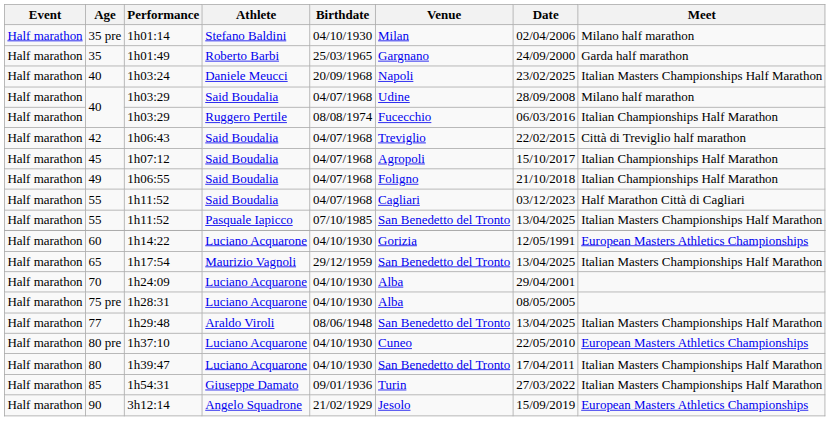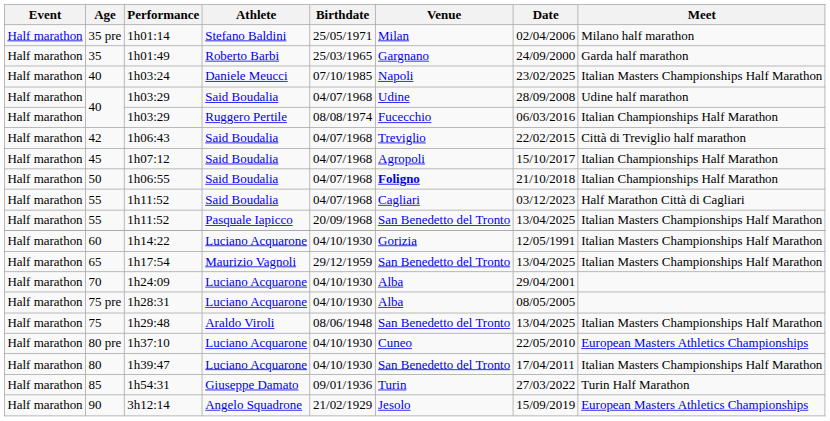 <table class="wikitable" width= style="font-size:90%; text-align:center">
 <tr>
 <th>Event</th>
 <th>Age</th>
 <th>Performance</th>
 <th>Athlete</th>
 <th>Birthdate</th>
 <th>Venue</th>
 <th>Date</th>
 <th>Meet</th>
 </tr>
 <tr>
 <td><a href='#'>Half marathon</a></td>
 <td>35 pre</td>
 <td>1h01:14</td>
 <td align=left><a href='#'>Stefano Baldini</a></td>
-<td>04/10/1930</td>
+<td>25/05/1971</td>
 <td align=left><a href='#'>Milan</a></td>
 <td>02/04/2006</td>
 <td>Milano half marathon</td>
 </tr>
 <tr>
 <td>Half marathon</td>
 <td>35</td>
 <td>1h01:49</td>
 <td align=left><a href='#'>Roberto Barbi</a></td>
 <td>25/03/1965</td>
 <td align=left><a href='#'>Gargnano</a></td>
 <td>24/09/2000</td>
 <td>Garda half marathon</td>
 </tr>
 <tr>
 <td>Half marathon</td>
 <td>40</td>
 <td>1h03:24</td>
 <td align=left><a href='#'>Daniele Meucci</a></td>
-<td>20/09/1968</td>
+<td>07/10/1985</td>
 <td align=left><a href='#'>Napoli</a></td>
 <td>23/02/2025</td>
 <td>Italian Masters Championships Half Marathon</td>
 </tr>
 <tr>
 <td>Half marathon</td>
 <td rowspan=2>40</td>
 <td>1h03:29</td>
 <td align=left><a href='#'>Said Boudalia</a></td>
 <td>04/07/1968</td>
 <td align=left><a href='#'>Udine</a></td>
 <td>28/09/2008</td>
-<td>Milano half marathon</td>
+<td>Udine half marathon</td>
 </tr>
 <tr>
 <td>Half marathon</td>
 <td>1h03:29</td>
 <td align=left><a href='#'>Ruggero Pertile</a></td>
 <td>08/08/1974</td>
 <td align=left><a href='#'>Fucecchio</a></td>
 <td>06/03/2016</td>
 <td>Italian Championships Half Marathon</td>
 </tr>
 <tr>
 <td>Half marathon</td>
 <td>42</td>
 <td>1h06:43</td>
 <td align=left><a href='#'>Said Boudalia</a></td>
 <td>04/07/1968</td>
 <td align=left><a href='#'>Treviglio</a></td>
 <td>22/02/2015</td>
 <td>Città di Treviglio half marathon</td>
 </tr>
 <tr>
 <td>Half marathon</td>
 <td>45</td>
 <td>1h07:12</td>
 <td align=left><a href='#'>Said Boudalia</a></td>
 <td>04/07/1968</td>
 <td align=left><a href='#'>Agropoli</a></td>
 <td>15/10/2017</td>
 <td>Italian Championships Half Marathon</td>
 </tr>
 <tr>
 <td>Half marathon</td>
-<td>49</td>
+<td>50</td>
 <td>1h06:55</td>
 <td align=left><a href='#'>Said Boudalia</a></td>
 <td>04/07/1968</td>
-<td align=left><a href='#'>Foligno</a></td>
+<td align=left><strong><a href='#'>Foligno</a></strong></td>
 <td>21/10/2018</td>
 <td>Italian Championships Half Marathon</td>
 </tr>
 <tr>
 <td>Half marathon</td>
 <td>55</td>
 <td>1h11:52</td>
 <td align=left><a href='#'>Said Boudalia</a></td>
 <td>04/07/1968</td>
 <td align=left><a href='#'>Cagliari</a></td>
 <td>03/12/2023</td>
 <td>Half Marathon Città di Cagliari</td>
 </tr>
 <tr>
 <td>Half marathon</td>
 <td>55</td>
 <td>1h11:52</td>
 <td align=left><a href='#'>Pasquale Iapicco</a></td>
-<td>07/10/1985</td>
+<td>20/09/1968</td>
 <td align=left><a href='#'>San Benedetto del Tronto</a></td>
 <td>13/04/2025</td>
 <td>Italian Masters Championships Half Marathon</td>
 </tr>
 <tr>
 </tr>
 <tr>
 <td>Half marathon</td>
 <td>60</td>
 <td>1h14:22</td>
 <td align=left><a href='#'>Luciano Acquarone</a></td>
 <td>04/10/1930</td>
 <td align=left><a href='#'>Gorizia</a></td>
 <td>12/05/1991</td>
-<td><a href='#'>European Masters Athletics Championships</a></td>
+<td>Italian Masters Championships Half Marathon</td>
 </tr>
 <tr>
 <td>Half marathon</td>
 <td>65</td>
 <td>1h17:54</td>
 <td align=left><a href='#'>Maurizio Vagnoli</a></td>
 <td>29/12/1959</td>
 <td align=left><a href='#'>San Benedetto del Tronto</a></td>
 <td>13/04/2025</td>
 <td>Italian Masters Championships Half Marathon</td>
 </tr>
 <tr>
 <td>Half marathon</td>
 <td>70</td>
 <td>1h24:09</td>
 <td align=left><a href='#'>Luciano Acquarone</a></td>
 <td>04/10/1930</td>
 <td align=left><a href='#'>Alba</a></td>
 <td>29/04/2001</td>
 <td></td>
 </tr>
 <tr>
 <td>Half marathon</td>
 <td>75 pre</td>
 <td>1h28:31</td>
 <td align=left><a href='#'>Luciano Acquarone</a></td>
 <td>04/10/1930</td>
 <td align=left><a href='#'>Alba</a></td>
 <td>08/05/2005</td>
 <td></td>
 </tr>
 <tr>
 <td>Half marathon</td>
-<td>77</td>
+<td>75</td>
 <td>1h29:48</td>
 <td align=left><a href='#'>Araldo Viroli</a></td>
 <td>08/06/1948</td>
 <td align=left><a href='#'>San Benedetto del Tronto</a></td>
 <td>13/04/2025</td>
 <td>Italian Masters Championships Half Marathon</td>
 </tr>
 <tr>
 <td>Half marathon</td>
 <td>80 pre</td>
 <td>1h37:10</td>
 <td align=left><a href='#'>Luciano Acquarone</a></td>
 <td>04/10/1930</td>
 <td align=left><a href='#'>Cuneo</a></td>
 <td>22/05/2010</td>
 <td><a href='#'>European Masters Athletics Championships</a></td>
 </tr>
 <tr>
 <td>Half marathon</td>
 <td>80</td>
 <td>1h39:47</td>
 <td align=left><a href='#'>Luciano Acquarone</a></td>
 <td>04/10/1930</td>
 <td align=left><a href='#'>San Benedetto del Tronto</a></td>
 <td>17/04/2011</td>
 <td>Italian Masters Championships Half Marathon</td>
 </tr>
 <tr>
 <td>Half marathon</td>
 <td>85</td>
 <td>1h54:31</td>
 <td align=left><a href='#'>Giuseppe Damato</a></td>
 <td>09/01/1936</td>
 <td align=left><a href='#'>Turin</a></td>
 <td>27/03/2022</td>
-<td>Italian Masters Championships Half Marathon</td>
+<td>Turin Half Marathon</td>
 </tr>
 <tr>
 <td>Half marathon</td>
 <td>90</td>
 <td>3h12:14</td>
 <td align=left><a href='#'>Angelo Squadrone</a></td>
 <td>21/02/1929</td>
 <td align=left><a href='#'>Jesolo</a></td>
 <td>15/09/2019</td>
 <td><a href='#'>European Masters Athletics Championships</a></td>
 </tr>
 </table>
